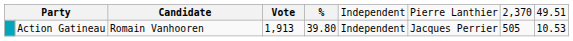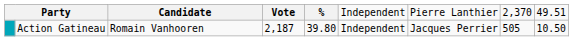 <table class="wikitable">
 <tr>
 <th bgcolor="#DDDDFF" width="100px" colspan="2">Party</th>
 <th bgcolor="#DDDDFF" width="200px">Candidate</th>
 <th bgcolor="#DDDDFF" width="50px">Vote</th>
 <th bgcolor="#DDDDFF" width="30px">%<br></th>
 <td>Independent</td>
 <td>Pierre Lanthier</td>
 <td>2,370</td>
 <td>49.51</td>
 </tr>
 <tr>
 <td bgcolor=#00a7ba> </td>
 <td>Action Gatineau</td>
 <td>Romain Vanhooren</td>
-<td>1,913</td>
+<td>2,187</td>
 <td>39.80<br></td>
 <td>Independent</td>
 <td>Jacques Perrier</td>
 <td>505</td>
-<td>10.53</td>
+<td>10.50</td>
 </tr>
 </table>
